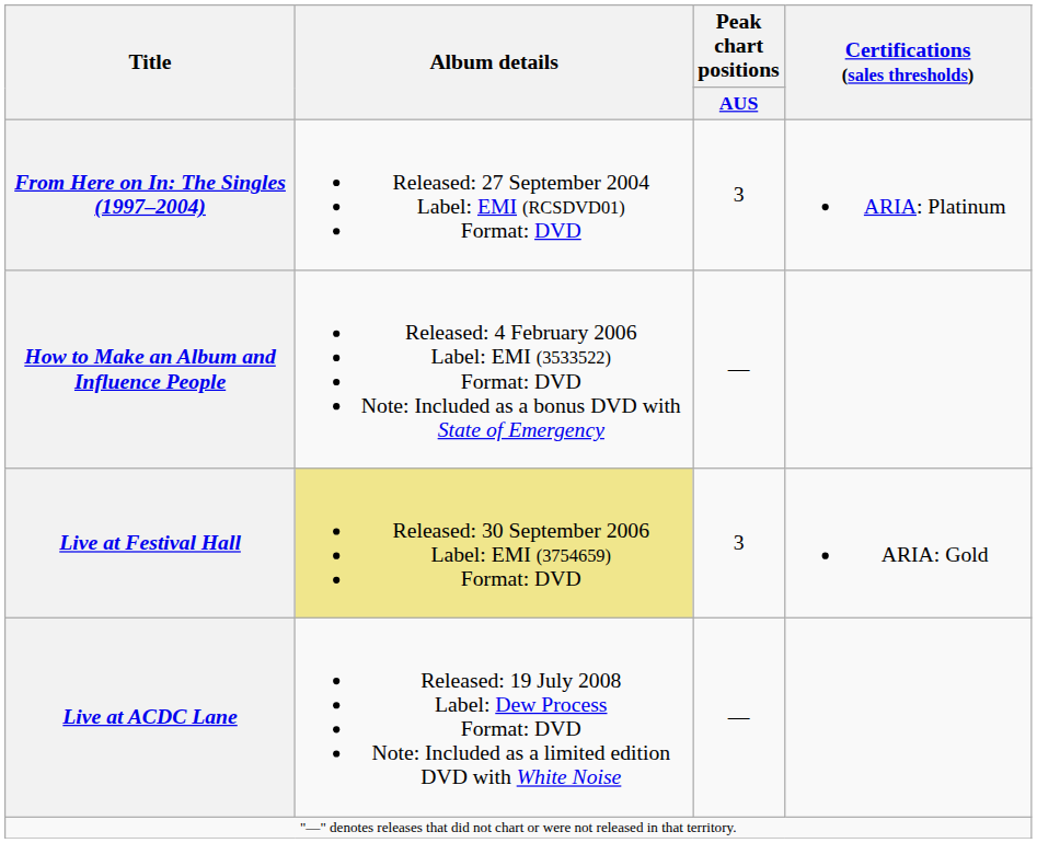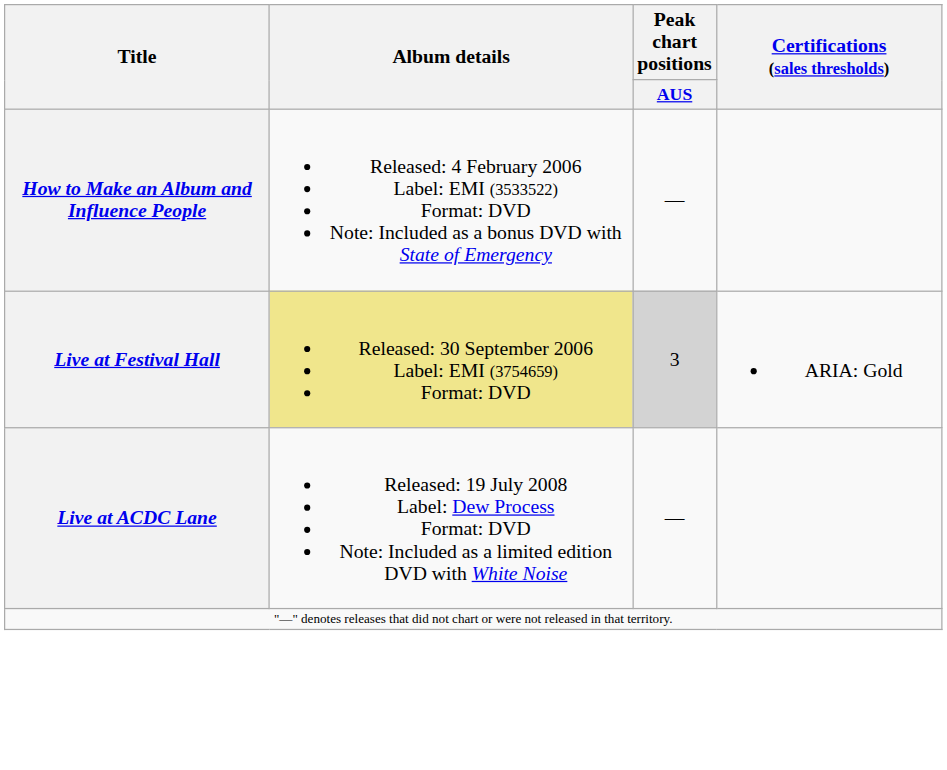 <table class="wikitable plainrowheaders" style="text-align:center;">
 <tr>
 <th scope="col" rowspan="2" style="width:13em;">Title</th>
 <th scope="col" rowspan="2" style="width:18em;">Album details</th>
 <th scope="col" colspan="1">Peak chart positions</th>
 <th scope="col" rowspan="2" style="width:11em;"><a href='#'>Certifications</a><br><small>(<a href='#'>sales thresholds</a>)</small></th>
 </tr>
 <tr>
 <th scope="col" style="width:3em;font-size:90%;"><a href='#'>AUS</a><br></th>
 </tr>
 <tr>
-<th scope="row"><em><a href='#'>From Here on In: The Singles (1997–2004)</a></em></th>
-<td><br><ul><li>Released: 27 September 2004</li><li>Label: <a href='#'>EMI</a> <small>(RCSDVD01)</small></li><li>Format: <a href='#'>DVD</a></li></ul></td>
-<td>3</td>
-<td><br><ul><li><a href='#'>ARIA</a>: Platinum</li></ul></td>
-</tr>
-<tr>
 <th scope="row"><em><a href='#'>How to Make an Album and Influence People</a></em></th>
 <td><br><ul><li>Released: 4 February 2006</li><li>Label: EMI <small>(3533522)</small></li><li>Format: DVD</li><li>Note: Included as a bonus DVD with <em><a href='#'>State of Emergency</a></em></li></ul></td>
 <td>—</td>
 <td></td>
 </tr>
 <tr>
 <th scope="row"><em><a href='#'>Live at Festival Hall</a></em></th>
 <td style="background: khaki;"><br><ul><li>Released: 30 September 2006</li><li>Label: EMI <small>(3754659)</small></li><li>Format: DVD</li></ul></td>
-<td>3</td>
+<td style="background: lightgrey;">3</td>
 <td><br><ul><li>ARIA: Gold</li></ul></td>
 </tr>
 <tr>
 <th scope="row"><em><a href='#'>Live at ACDC Lane</a></em></th>
 <td><br><ul><li>Released: 19 July 2008</li><li>Label: <a href='#'>Dew Process</a></li><li>Format: DVD</li><li>Note: Included as a limited edition DVD with <em><a href='#'>White Noise</a></em></li></ul></td>
 <td>—</td>
 <td></td>
 </tr>
 <tr>
 <td colspan="4" style="font-size: 8pt">"—" denotes releases that did not chart or were not released in that territory.</td>
 </tr>
 </table>
